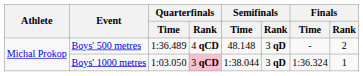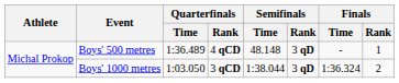 <table class="wikitable" style="font-size:90%;">
 <tr>
 <th rowspan=2>Athlete</th>
 <th rowspan=2>Event</th>
 <th colspan=2>Quarterfinals</th>
 <th colspan=2>Semifinals</th>
 <th colspan=2>Finals</th>
 </tr>
 <tr>
 <th>Time</th>
 <th>Rank</th>
 <th>Time</th>
 <th>Rank</th>
 <th>Time</th>
 <th>Rank</th>
 </tr>
 <tr>
 <td rowspan=2><a href='#'>Michal Prokop</a></td>
 <td><a href='#'>Boys' 500 metres</a></td>
 <td align=center>1:36.489</td>
 <td align=center>4 <strong>qCD</strong></td>
 <td align=center>48.148</td>
 <td align=center>3 <strong>qD</strong></td>
 <td align=center>-</td>
-<td align=center>2</td>
+<td align=center>1</td>
 </tr>
 <tr>
 <td><a href='#'>Boys' 1000 metres</a></td>
 <td align=center>1:03.050</td>
-<td align=center style="background: pink;">3 <strong>qCD</strong></td>
+<td align=center>3 <strong>qCD</strong></td>
 <td align=center>1:38.044</td>
 <td align=center>3 <strong>qD</strong></td>
 <td align=center>1:36.324</td>
-<td align=center>1</td>
+<td align=center>2</td>
 </tr>
 </table>
